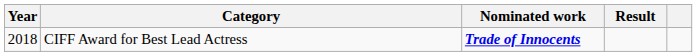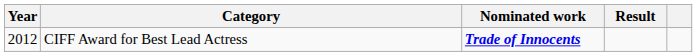 <table class="wikitable">
 <tr>
 <th>Year</th>
 <th width="450">Category</th>
 <th width="148">Nominated work</th>
 <th width="60">Result</th>
 <th width="20" class="unsortable"></th>
 </tr>
 <tr>
-<td>2018</td>
+<td>2012</td>
 <td>CIFF Award for Best Lead Actress</td>
 <td><strong><em><a href='#'>Trade of Innocents</a></em></strong></td>
 <td></td>
 <td></td>
 </tr>
 </table>
